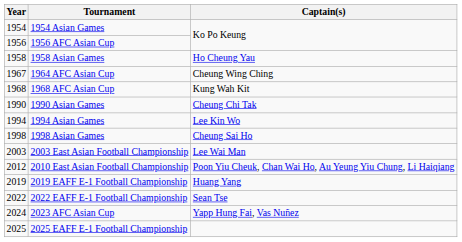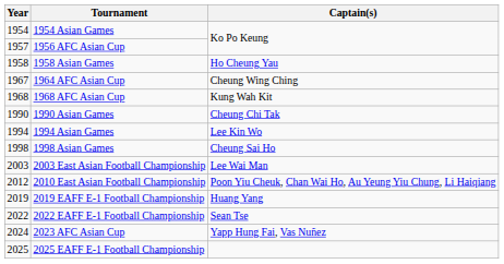 <table class="wikitable">
 <tr>
 <th>Year</th>
 <th>Tournament</th>
 <th>Captain(s)</th>
 </tr>
 <tr>
 <td>1954</td>
 <td> <a href='#'>1954 Asian Games</a></td>
 <td rowspan=2>Ko Po Keung</td>
 </tr>
 <tr>
-<td>1956</td>
+<td>1957</td>
 <td> <a href='#'>1956 AFC Asian Cup</a></td>
 </tr>
 <tr>
 <td>1958</td>
 <td> <a href='#'>1958 Asian Games</a></td>
 <td><a href='#'>Ho Cheung Yau</a></td>
 </tr>
 <tr>
 <td>1967</td>
 <td> <a href='#'>1964 AFC Asian Cup</a></td>
 <td>Cheung Wing Ching</td>
 </tr>
 <tr>
 <td>1968</td>
 <td> <a href='#'>1968 AFC Asian Cup</a></td>
 <td>Kung Wah Kit</td>
 </tr>
 <tr>
 <td>1990</td>
 <td> <a href='#'>1990 Asian Games</a></td>
 <td><a href='#'>Cheung Chi Tak</a></td>
 </tr>
 <tr>
 <td>1994</td>
 <td> <a href='#'>1994 Asian Games</a></td>
 <td><a href='#'>Lee Kin Wo</a></td>
 </tr>
 <tr>
 <td>1998</td>
 <td> <a href='#'>1998 Asian Games</a></td>
 <td><a href='#'>Cheung Sai Ho</a></td>
 </tr>
 <tr>
 <td>2003</td>
 <td> <a href='#'>2003 East Asian Football Championship</a></td>
 <td><a href='#'>Lee Wai Man</a></td>
 </tr>
 <tr>
 <td>2012</td>
 <td> <a href='#'>2010 East Asian Football Championship</a></td>
 <td><a href='#'>Poon Yiu Cheuk</a>, <a href='#'>Chan Wai Ho</a>, <a href='#'>Au Yeung Yiu Chung</a>, <a href='#'>Li Haiqiang</a></td>
 </tr>
 <tr>
 <td>2019</td>
 <td> <a href='#'>2019 EAFF E-1 Football Championship</a></td>
 <td><a href='#'>Huang Yang</a></td>
 </tr>
 <tr>
 <td>2022</td>
 <td> <a href='#'>2022 EAFF E-1 Football Championship</a></td>
 <td><a href='#'>Sean Tse</a></td>
 </tr>
 <tr>
 <td>2024</td>
 <td> <a href='#'>2023 AFC Asian Cup</a></td>
 <td><a href='#'>Yapp Hung Fai</a>, <a href='#'>Vas Nuñez</a></td>
 </tr>
 <tr>
 <td>2025</td>
 <td> <a href='#'>2025 EAFF E-1 Football Championship</a></td>
 <td></td>
 </tr>
 </table>
